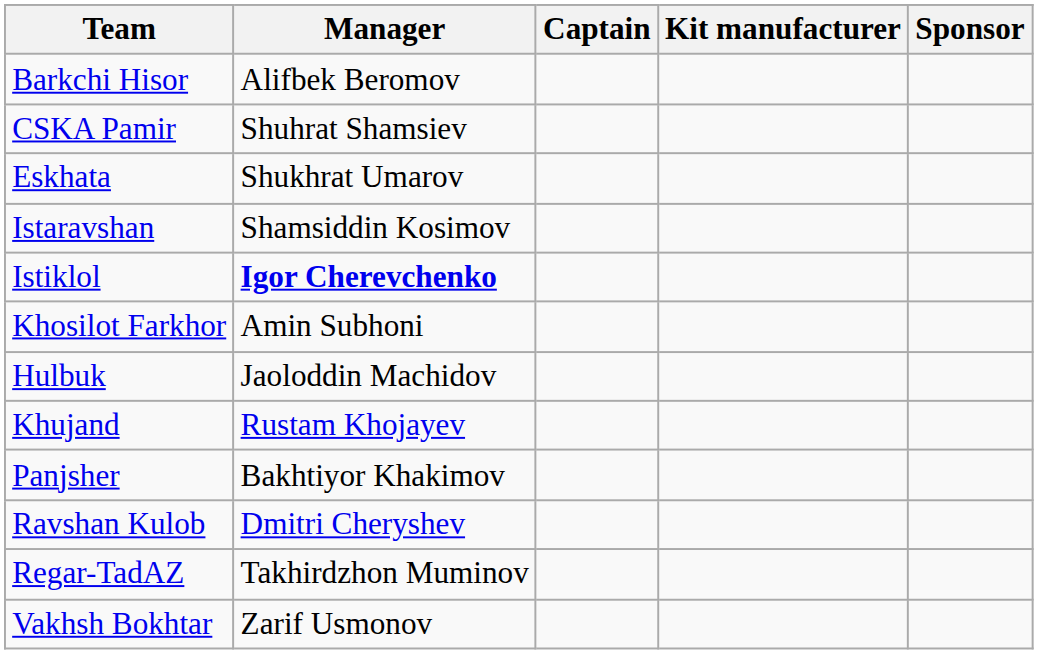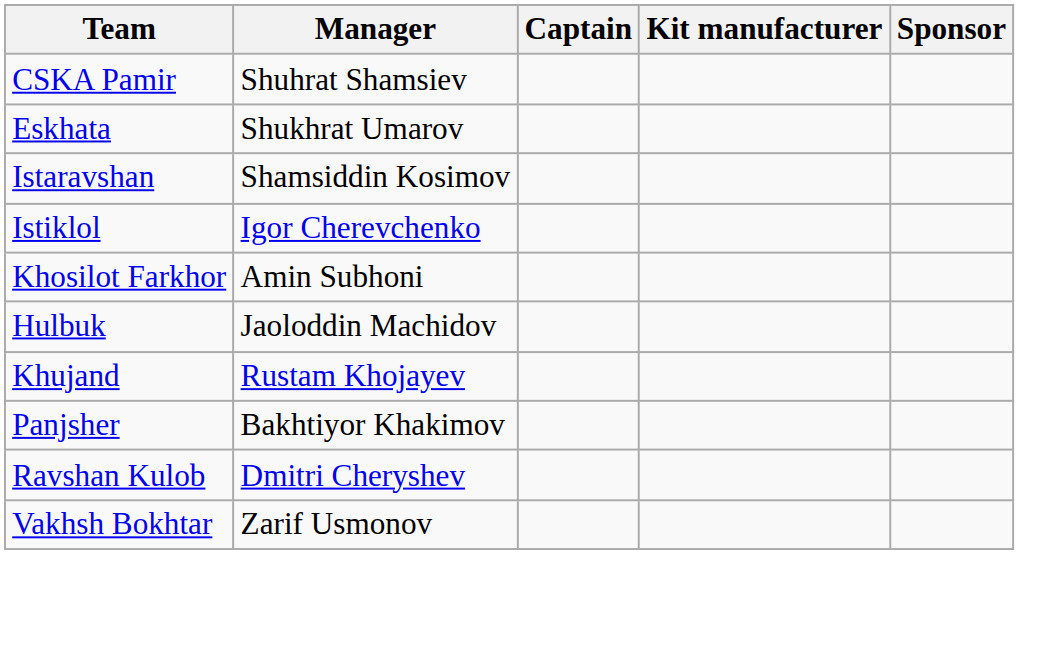 <table class="wikitable sortable" style="text-align: left;">
 <tr>
 <th>Team</th>
 <th>Manager</th>
 <th>Captain</th>
 <th>Kit manufacturer</th>
 <th>Sponsor</th>
-</tr>
-<tr>
-<td><a href='#'>Barkchi Hisor</a></td>
-<td> Alifbek Beromov</td>
-<td></td>
-<td></td>
-<td></td>
 </tr>
 <tr>
 <td><a href='#'>CSKA Pamir</a></td>
 <td> Shuhrat Shamsiev</td>
 <td></td>
 <td></td>
 <td></td>
 </tr>
 <tr>
 <td><a href='#'>Eskhata</a></td>
 <td> Shukhrat Umarov</td>
 <td></td>
 <td></td>
 <td></td>
 </tr>
 <tr>
 <td><a href='#'>Istaravshan</a></td>
 <td> Shamsiddin Kosimov</td>
 <td></td>
 <td></td>
 <td></td>
 </tr>
 <tr>
 <td><a href='#'>Istiklol</a></td>
-<td><strong> <a href='#'>Igor Cherevchenko</a></strong></td>
+<td> <a href='#'>Igor Cherevchenko</a></td>
 <td></td>
 <td></td>
 <td></td>
 </tr>
 <tr>
 <td><a href='#'>Khosilot Farkhor</a></td>
 <td> Amin Subhoni</td>
 <td></td>
 <td></td>
 <td></td>
 </tr>
 <tr>
 <td><a href='#'>Hulbuk</a></td>
 <td> Jaoloddin Machidov</td>
 <td></td>
 <td></td>
 <td></td>
 </tr>
 <tr>
 <td><a href='#'>Khujand</a></td>
 <td> <a href='#'>Rustam Khojayev</a></td>
 <td></td>
 <td></td>
 <td></td>
 </tr>
 <tr>
 <td><a href='#'>Panjsher</a></td>
 <td> Bakhtiyor Khakimov</td>
 <td></td>
 <td></td>
 <td></td>
 </tr>
 <tr>
 <td><a href='#'>Ravshan Kulob</a></td>
 <td> <a href='#'>Dmitri Cheryshev</a></td>
 <td></td>
 <td></td>
 <td></td>
 </tr>
 <tr>
-<td><a href='#'>Regar-TadAZ</a></td>
-<td> Takhirdzhon Muminov</td>
-<td></td>
-<td></td>
-<td></td>
-</tr>
-<tr>
 <td><a href='#'>Vakhsh Bokhtar</a></td>
 <td> Zarif Usmonov</td>
 <td></td>
 <td></td>
 <td></td>
 </tr>
 </table>
